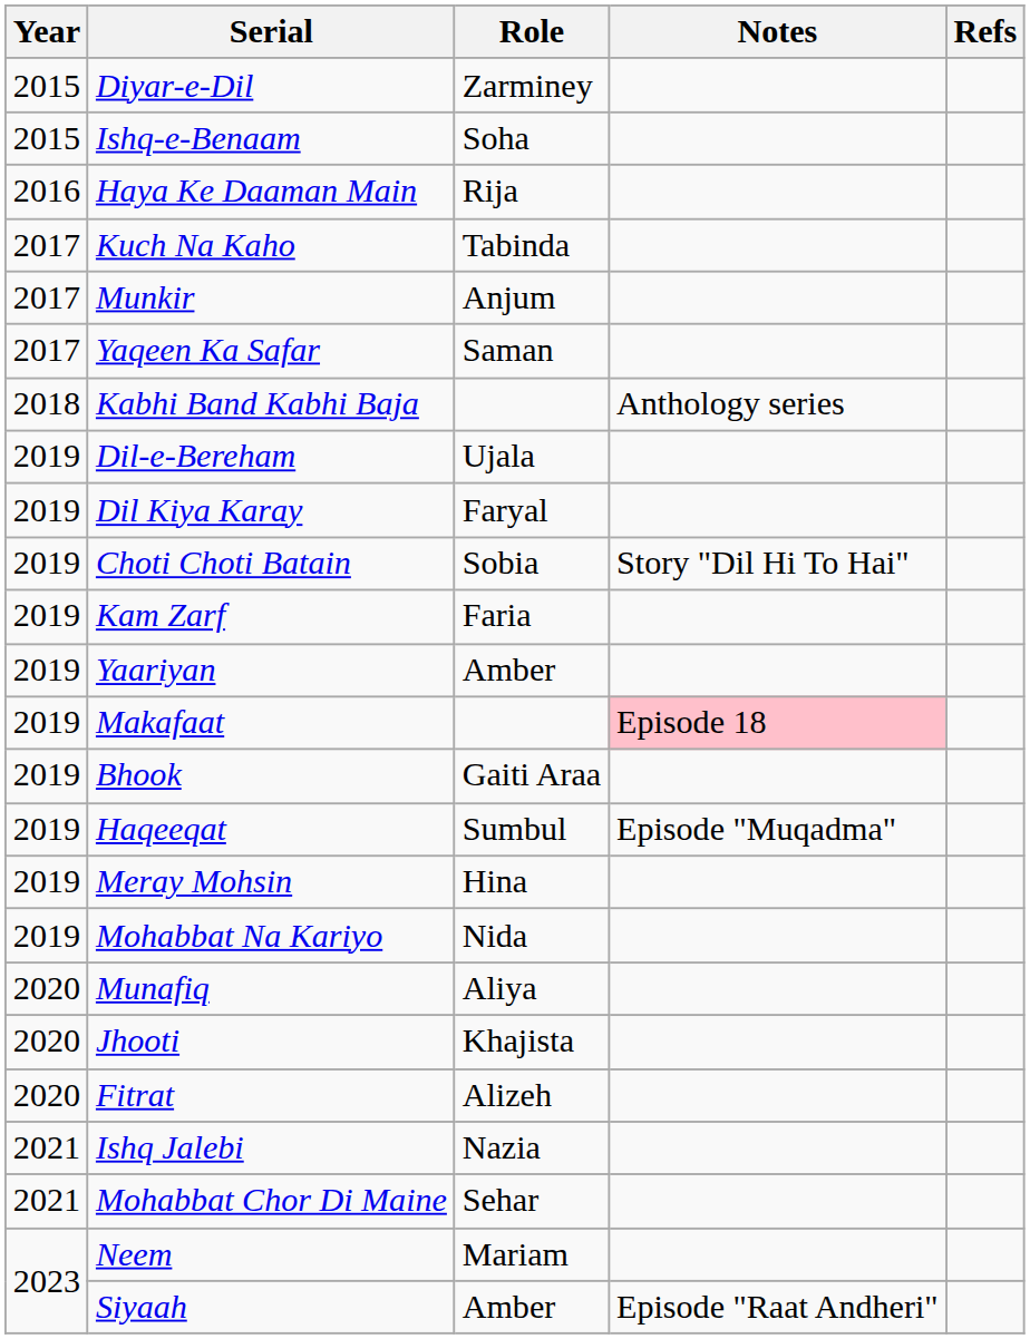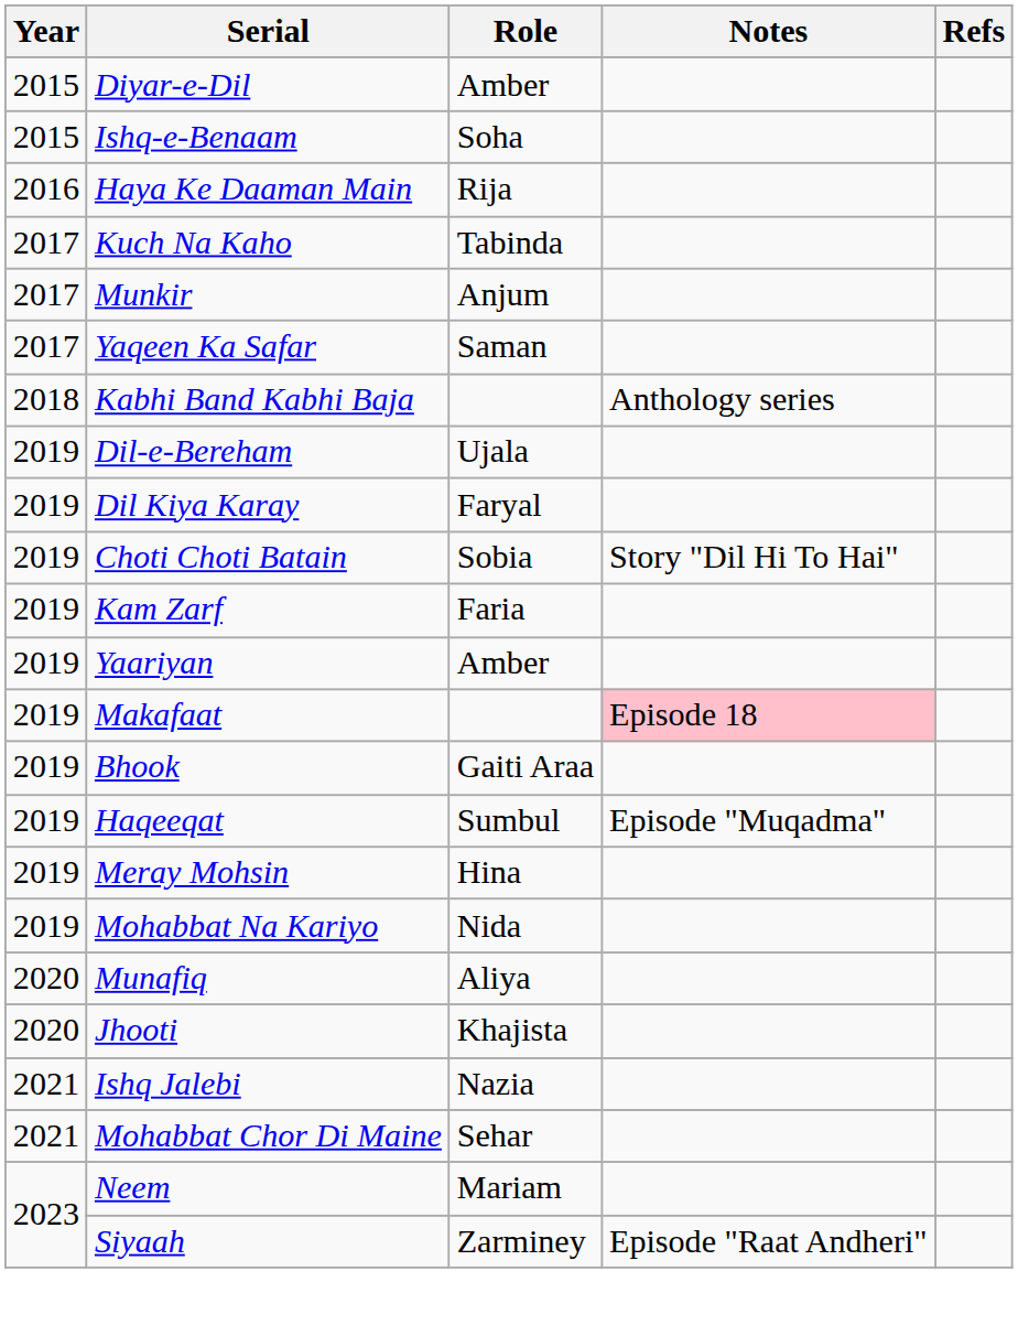 <table class="wikitable">
 <tr>
 <th>Year</th>
 <th>Serial</th>
 <th>Role</th>
 <th>Notes</th>
 <th>Refs</th>
 </tr>
 <tr>
 <td>2015</td>
 <td><em><a href='#'>Diyar-e-Dil</a></em></td>
-<td>Zarminey</td>
+<td>Amber</td>
 <td></td>
 <td></td>
 </tr>
 <tr>
 <td>2015</td>
 <td><em><a href='#'>Ishq-e-Benaam</a></em></td>
 <td>Soha</td>
 <td></td>
 <td></td>
 </tr>
 <tr>
 <td>2016</td>
 <td><em><a href='#'>Haya Ke Daaman Main</a></em></td>
 <td>Rija</td>
 <td></td>
 <td></td>
 </tr>
 <tr>
 <td>2017</td>
 <td><em><a href='#'>Kuch Na Kaho</a></em></td>
 <td>Tabinda</td>
 <td></td>
 <td></td>
 </tr>
 <tr>
 <td>2017</td>
 <td><em><a href='#'>Munkir</a></em></td>
 <td>Anjum</td>
 <td></td>
 <td></td>
 </tr>
 <tr>
 <td>2017</td>
 <td><em><a href='#'>Yaqeen Ka Safar</a></em></td>
 <td>Saman</td>
 <td></td>
 <td></td>
 </tr>
 <tr>
 <td>2018</td>
 <td><em><a href='#'>Kabhi Band Kabhi Baja</a></em></td>
 <td></td>
 <td>Anthology series</td>
 <td></td>
 </tr>
 <tr>
 <td>2019</td>
 <td><em><a href='#'>Dil-e-Bereham</a></em></td>
 <td>Ujala</td>
 <td></td>
 <td></td>
 </tr>
 <tr>
 <td>2019</td>
 <td><em><a href='#'>Dil Kiya Karay</a></em></td>
 <td>Faryal</td>
 <td></td>
 <td></td>
 </tr>
 <tr>
 <td>2019</td>
 <td><em><a href='#'>Choti Choti Batain</a></em></td>
 <td>Sobia</td>
 <td>Story "Dil Hi To Hai"</td>
 <td></td>
 </tr>
 <tr>
 <td>2019</td>
 <td><em><a href='#'>Kam Zarf</a></em></td>
 <td>Faria</td>
 <td></td>
 <td></td>
 </tr>
 <tr>
 <td>2019</td>
 <td><em><a href='#'>Yaariyan</a></em></td>
 <td>Amber</td>
 <td></td>
 <td></td>
 </tr>
 <tr>
 <td>2019</td>
 <td><em><a href='#'>Makafaat</a></em></td>
 <td></td>
 <td style="background: pink;">Episode 18</td>
 <td></td>
 </tr>
 <tr>
 <td>2019</td>
 <td><em><a href='#'>Bhook</a></em></td>
 <td>Gaiti Araa</td>
 <td></td>
 <td></td>
 </tr>
 <tr>
 <td>2019</td>
 <td><em><a href='#'>Haqeeqat</a></em></td>
 <td>Sumbul</td>
 <td>Episode "Muqadma"</td>
 <td></td>
 </tr>
 <tr>
 <td>2019</td>
 <td><em><a href='#'>Meray Mohsin</a></em></td>
 <td>Hina</td>
 <td></td>
 <td></td>
 </tr>
 <tr>
 <td>2019</td>
 <td><em><a href='#'>Mohabbat Na Kariyo</a></em></td>
 <td>Nida</td>
 <td></td>
 <td></td>
 </tr>
 <tr>
 <td>2020</td>
 <td><em><a href='#'>Munafiq</a></em></td>
 <td>Aliya</td>
 <td></td>
 <td></td>
 </tr>
 <tr>
 <td>2020</td>
 <td><em><a href='#'>Jhooti</a></em></td>
 <td>Khajista</td>
 <td></td>
 <td></td>
 </tr>
 <tr>
-<td>2020</td>
-<td><em><a href='#'>Fitrat</a></em></td>
-<td>Alizeh</td>
-<td></td>
-<td></td>
-</tr>
-<tr>
 <td>2021</td>
 <td><em><a href='#'>Ishq Jalebi</a></em></td>
 <td>Nazia</td>
 <td></td>
 <td></td>
 </tr>
 <tr>
 <td>2021</td>
 <td><em><a href='#'>Mohabbat Chor Di Maine</a></em></td>
 <td>Sehar</td>
 <td></td>
 <td></td>
 </tr>
 <tr>
 <td Rowspan="2">2023</td>
 <td><em><a href='#'>Neem</a></em></td>
 <td>Mariam</td>
 <td></td>
 <td></td>
 </tr>
 <tr>
 <td><em><a href='#'>Siyaah</a></em></td>
-<td>Amber</td>
+<td>Zarminey</td>
 <td>Episode "Raat Andheri"</td>
 <td></td>
 </tr>
 </table>
